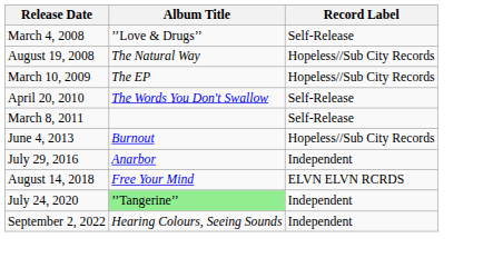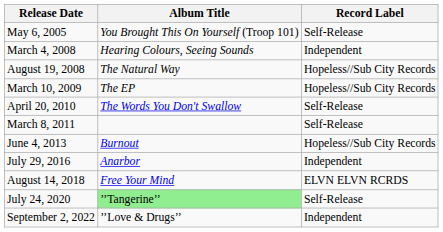 <table class="wikitable">
 <tr>
 <th>Release Date</th>
 <th>Album Title</th>
 <th>Record Label</th>
 </tr>
 <tr>
+<td>May 6, 2005</td>
+<td><em>You Brought This On Yourself</em> (Troop 101)</td>
+<td>Self-Release</td>
+</tr>
+<tr>
 <td>March 4, 2008</td>
-<td>’’Love & Drugs’’</td>
-<td>Self-Release</td>
+<td><em>Hearing Colours, Seeing Sounds</em></td>
+<td>Independent</td>
 </tr>
 <tr>
 <td>August 19, 2008</td>
 <td><em>The Natural Way</em></td>
 <td>Hopeless//Sub City Records</td>
 </tr>
 <tr>
 <td>March 10, 2009</td>
 <td><em>The EP</em></td>
 <td>Hopeless//Sub City Records</td>
 </tr>
 <tr>
 <td>April 20, 2010</td>
 <td><em><a href='#'>The Words You Don't Swallow</a></em></td>
 <td>Self-Release</td>
 </tr>
 <tr>
 <td>March 8, 2011</td>
 <td><em></em></td>
 <td>Self-Release</td>
 </tr>
 <tr>
 <td>June 4, 2013</td>
 <td><em><a href='#'>Burnout</a></em></td>
 <td>Hopeless//Sub City Records</td>
 </tr>
 <tr>
 <td>July 29, 2016</td>
 <td><em><a href='#'>Anarbor</a></em></td>
 <td>Independent</td>
 </tr>
 <tr>
 <td>August 14, 2018</td>
 <td><em><a href='#'>Free Your Mind</a></em></td>
 <td>ELVN ELVN RCRDS</td>
 </tr>
 <tr>
 <td>July 24, 2020</td>
 <td style="background: lightgreen;">’’Tangerine’’</td>
-<td>Independent</td>
+<td>Self-Release</td>
 </tr>
 <tr>
 <td>September 2, 2022</td>
-<td><em>Hearing Colours, Seeing Sounds</em></td>
+<td>’’Love & Drugs’’</td>
 <td>Independent</td>
 </tr>
 </table>
